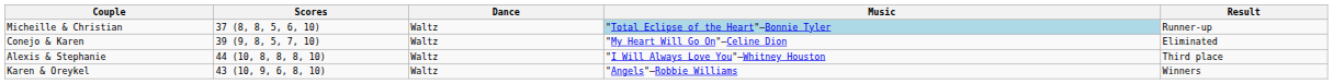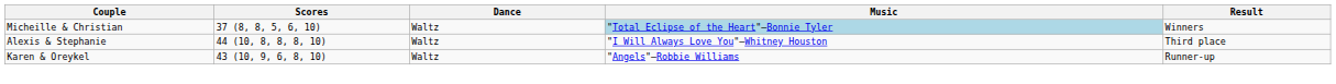 <table class="wikitable sortable" style="width:95%; white-space:nowrap">
 <tr>
 <th style="width:15%;">Couple</th>
 <th style="width:14%;">Scores</th>
 <th style="width:14%;">Dance</th>
 <th style="width:40%;">Music</th>
 <th style="width:12%;">Result</th>
 </tr>
 <tr>
 <td>Micheille & Christian</td>
 <td>37 (8, 8, 5, 6, 10)</td>
 <td>Waltz</td>
 <td style="background: lightblue;">"<a href='#'>Total Eclipse of the Heart</a>"—<a href='#'>Bonnie Tyler</a></td>
-<td>Runner-up</td>
-</tr>
-<tr>
-<td>Conejo & Karen</td>
-<td>39 (9, 8, 5, 7, 10)</td>
-<td>Waltz</td>
-<td>"<a href='#'>My Heart Will Go On</a>"—<a href='#'>Celine Dion</a></td>
-<td>Eliminated</td>
+<td>Winners</td>
 </tr>
 <tr>
 <td>Alexis & Stephanie</td>
 <td>44 (10, 8, 8, 8, 10)</td>
 <td>Waltz</td>
 <td>"<a href='#'>I Will Always Love You</a>"—<a href='#'>Whitney Houston</a></td>
 <td>Third place</td>
 </tr>
 <tr>
 <td>Karen & Oreykel</td>
 <td>43 (10, 9, 6, 8, 10)</td>
 <td>Waltz</td>
 <td>"<a href='#'>Angels</a>"—<a href='#'>Robbie Williams</a></td>
-<td>Winners</td>
+<td>Runner-up</td>
 </tr>
 </table>
